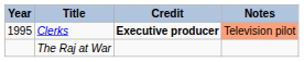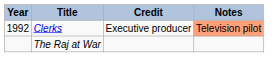 <table class="wikitable" style="font-size:95%;">
 <tr>
 <th style="background:#B0C4DE;">Year</th>
 <th style="background:#B0C4DE;">Title</th>
 <th style="background:#B0C4DE;">Credit</th>
 <th style="background:#B0C4DE;">Notes</th>
 </tr>
 <tr>
-<td>1995</td>
+<td>1992</td>
 <td><em><a href='#'>Clerks</a></em></td>
-<td><strong>Executive producer</strong></td>
+<td>Executive producer</td>
 <td style="background: lightsalmon;">Television pilot</td>
 </tr>
 <tr>
 <td></td>
 <td><em>The Raj at War</em></td>
 <td></td>
 <td></td>
 </tr>
 </table>
